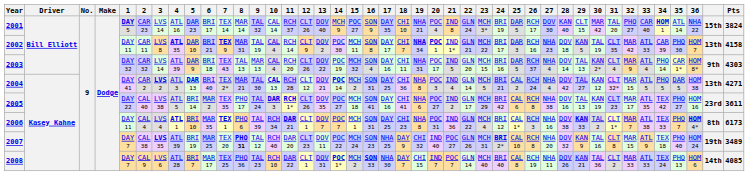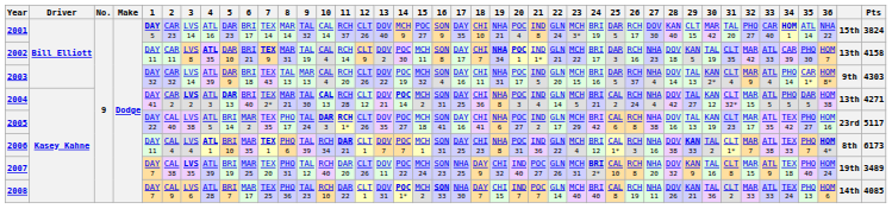 <table class="wikitable" style="text-align:center; font-size:75%">
 <tr>
 <th>Year</th>
 <th>Driver</th>
 <th>No.</th>
 <th>Make</th>
 <th>1</th>
 <th>2</th>
 <th>3</th>
 <th>4</th>
 <th>5</th>
 <th>6</th>
 <th>7</th>
 <th>8</th>
 <th>9</th>
 <th>10</th>
 <th>11</th>
 <th>12</th>
 <th>13</th>
 <th>14</th>
 <th>15</th>
 <th>16</th>
 <th>17</th>
 <th>18</th>
 <th>19</th>
 <th>20</th>
 <th>21</th>
 <th>22</th>
 <th>23</th>
 <th>24</th>
 <th>25</th>
 <th>26</th>
 <th>27</th>
 <th>28</th>
 <th>29</th>
 <th>30</th>
 <th>31</th>
 <th>32</th>
 <th>33</th>
 <th>34</th>
 <th>35</th>
 <th>36</th>
 <th></th>
 <th>Pts</th>
 </tr>
 <tr>
 <th><a href='#'>2001</a></th>
 <th rowspan=3><a href='#'>Bill Elliott</a></th>
 <th rowspan="8">9</th>
 <th rowspan="8"><a href='#'>Dodge</a></th>
 <td style="background:#DFDFDF;"><strong><a href='#'>DAY</a></strong><br><small>5</small></td>
 <td style="background:#CFCFFF;"><a href='#'>CAR</a><br><small>23</small></td>
 <td style="background:#DFFFDF;"><a href='#'>LVS</a><br><small>14</small></td>
 <td style="background:#DFFFDF;"><a href='#'>ATL</a><br><small>16</small></td>
 <td style="background:#CFCFFF;"><a href='#'>DAR</a><br><small>23</small></td>
 <td style="background:#DFFFDF;"><a href='#'>BRI</a><br><small>17</small></td>
 <td style="background:#DFFFDF;"><a href='#'>TEX</a><br><small>14</small></td>
 <td style="background:#DFFFDF;"><a href='#'>MAR</a><br><small>14</small></td>
 <td style="background:#CFCFFF;"><a href='#'>TAL</a><br><small>32</small></td>
 <td style="background:#DFFFDF;"><a href='#'>CAL</a><br><small>14</small></td>
 <td style="background:#CFCFFF;"><a href='#'>RCH</a><br><small>37</small></td>
 <td style="background:#CFCFFF;"><a href='#'>CLT</a><br><small>26</small></td>
 <td style="background:#CFCFFF;"><a href='#'>DOV</a><br><small>40</small></td>
 <td style="background:#FFDF9F;"><a href='#'>MCH</a><br><small>9</small></td>
 <td style="background:#CFCFFF;"><a href='#'>POC</a><br><small>27</small></td>
 <td style="background:#FFDF9F;"><a href='#'>SON</a><br><small>9</small></td>
 <td style="background:#CFCFFF;"><a href='#'>DAY</a><br><small>35</small></td>
 <td style="background:#FFDF9F;"><a href='#'>CHI</a><br><small>10</small></td>
 <td style="background:#CFCFFF;"><a href='#'>NHA</a><br><small>21</small></td>
 <td style="background:#DFDFDF;"><a href='#'>POC</a><br><small>4</small></td>
 <td style="background:#FFDF9F;"><a href='#'>IND</a><br><small>8</small></td>
 <td style="background:#CFCFFF;"><a href='#'>GLN</a><br><small>24</small></td>
 <td style="background:#DFDFDF;"><a href='#'>MCH</a><br><small>3*</small></td>
 <td style="background:#DFFFDF;"><a href='#'>BRI</a><br><small>19</small></td>
 <td style="background:#DFDFDF;"><a href='#'>DAR</a><br><small>5</small></td>
 <td style="background:#DFFFDF;"><a href='#'>RCH</a><br><small>17</small></td>
 <td style="background:#CFCFFF;"><a href='#'>DOV</a><br><small>30</small></td>
 <td style="background:#EFCFFF;"><a href='#'>KAN</a><br><small>40</small></td>
 <td style="background:#DFFFDF;"><a href='#'>CLT</a><br><small>15</small></td>
 <td style="background:#EFCFFF;"><a href='#'>MAR</a><br><small>42</small></td>
 <td style="background:#DFFFDF;"><a href='#'>TAL</a><br><small>20</small></td>
 <td style="background:#CFCFFF;"><a href='#'>PHO</a><br><small>27</small></td>
 <td style="background:#CFCFFF;"><a href='#'>CAR</a><br><small>40</small></td>
 <td style="background:#FFFFBF;"><strong><a href='#'>HOM</a></strong><br><small>1</small></td>
 <td style="background:#DFFFDF;"><a href='#'>ATL</a><br><small>14</small></td>
 <td style="background:#CFCFFF;"><a href='#'>NHA</a><br><small>22</small></td>
 <th>15th</th>
 <th>3824</th>
 </tr>
 <tr>
 <th><a href='#'>2002</a></th>
 <td style="background:#DFFFDF;"><a href='#'>DAY</a><br><small>11</small></td>
 <td style="background:#DFFFDF;"><a href='#'>CAR</a><br><small>11</small></td>
 <td style="background:#FFDF9F;"><a href='#'>LVS</a><br><small>8</small></td>
 <td style="background:#EFCFFF;"><strong><a href='#'>ATL</a></strong><br><small>35</small></td>
 <td style="background:#FFDF9F;"><a href='#'>DAR</a><br><small>10</small></td>
 <td style="background:#CFCFFF;"><a href='#'>BRI</a><br><small>21</small></td>
 <td style="background:#FFDF9F;"><strong><a href='#'>TEX</a></strong><br><small>9</small></td>
 <td style="background:#CFCFFF;"><a href='#'>MAR</a><br><small>31</small></td>
 <td style="background:#DFFFDF;"><a href='#'>TAL</a><br><small>19</small></td>
 <td style="background:#DFDFDF;"><a href='#'>CAL</a><br><small>4</small></td>
 <td style="background:#DFFFDF;"><a href='#'>RCH</a><br><small>14</small></td>
 <td style="background:#FFDF9F;"><a href='#'>CLT</a><br><small>9</small></td>
 <td style="background:#DFDFDF;"><a href='#'>DOV</a><br><small>2</small></td>
 <td style="background:#EFCFFF;"><a href='#'>POC</a><br><small>30</small></td>
 <td style="background:#DFFFDF;"><a href='#'>MCH</a><br><small>11</small></td>
 <td style="background:#FFDF9F;"><a href='#'>SON</a><br><small>8</small></td>
 <td style="background:#DFFFDF;"><a href='#'>DAY</a><br><small>17</small></td>
 <td style="background:#FFDF9F;"><a href='#'>CHI</a><br><small>7</small></td>
 <td style="background:#CFCFFF;"><strong><a href='#'>NHA</a></strong><br><small>34</small></td>
 <td style="background:#FFFFBF;"><strong><a href='#'>POC</a></strong><br><small>1</small></td>
 <td style="background:#FFFFBF;"><a href='#'>IND</a><br><small>1*</small></td>
 <td style="background:#CFCFFF;"><a href='#'>GLN</a><br><small>21</small></td>
 <td style="background:#CFCFFF;"><a href='#'>MCH</a><br><small>22</small></td>
 <td style="background:#DFFFDF;"><a href='#'>BRI</a><br><small>17</small></td>
 <td style="background:#DFDFDF;"><a href='#'>DAR</a><br><small>3</small></td>
 <td style="background:#DFFFDF;"><a href='#'>RCH</a><br><small>16</small></td>
 <td style="background:#CFCFFF;"><a href='#'>NHA</a><br><small>23</small></td>
 <td style="background:#DFFFDF;"><a href='#'>DOV</a><br><small>18</small></td>
 <td style="background:#DFDFDF;"><a href='#'>KAN</a><br><small>5</small></td>
 <td style="background:#DFFFDF;"><a href='#'>TAL</a><br><small>19</small></td>
 <td style="background:#CFCFFF;"><a href='#'>CLT</a><br><small>35</small></td>
 <td style="background:#EFCFFF;"><a href='#'>MAR</a><br><small>42</small></td>
 <td style="background:#CFCFFF;"><a href='#'>ATL</a><br><small>33</small></td>
 <td style="background:#EFCFFF;"><a href='#'>CAR</a><br><small>39</small></td>
 <td style="background:#CFCFFF;"><a href='#'>PHO</a><br><small>30</small></td>
 <td style="background:#FFDF9F;"><a href='#'>HOM</a><br><small>7</small></td>
 <th>13th</th>
 <th>4158</th>
 </tr>
 <tr>
 <th><a href='#'>2003</a></th>
 <td style="background:#CFCFFF;"><a href='#'>DAY</a><br><small>32</small></td>
 <td style="background:#CFCFFF;"><a href='#'>CAR</a><br><small>32</small></td>
 <td style="background:#DFFFDF;"><a href='#'>LVS</a><br><small>14</small></td>
 <td style="background:#EFCFFF;"><a href='#'>ATL</a><br><small>39</small></td>
 <td style="background:#FFDF9F;"><a href='#'>DAR</a><br><small>9</small></td>
 <td style="background:#DFFFDF;"><a href='#'>BRI</a><br><small>18</small></td>
 <td style="background:#EFCFFF;"><a href='#'>TEX</a><br><small>43</small></td>
 <td style="background:#DFFFDF;"><a href='#'>TAL</a><br><small>13</small></td>
 <td style="background:#DFFFDF;"><a href='#'>MAR</a><br><small>13</small></td>
 <td style="background:#DFDFDF;"><a href='#'>CAL</a><br><small>4</small></td>
 <td style="background:#DFFFDF;"><a href='#'>RCH</a><br><small>20</small></td>
 <td style="background:#CFCFFF;"><a href='#'>CLT</a><br><small>26</small></td>
 <td style="background:#CFCFFF;"><a href='#'>DOV</a><br><small>22</small></td>
 <td style="background:#DFFFDF;"><a href='#'>POC</a><br><small>19</small></td>
 <td style="background:#CFCFFF;"><a href='#'>MCH</a><br><small>32</small></td>
 <td style="background:#DFDFDF;"><a href='#'>SON</a><br><small>4</small></td>
 <td style="background:#DFFFDF;"><a href='#'>DAY</a><br><small>16</small></td>
 <td style="background:#DFFFDF;"><a href='#'>CHI</a><br><small>11</small></td>
 <td style="background:#CFCFFF;"><a href='#'>NHA</a><br><small>31</small></td>
 <td style="background:#DFFFDF;"><a href='#'>POC</a><br><small>17</small></td>
 <td style="background:#DFDFDF;"><a href='#'>IND</a><br><small>5</small></td>
 <td style="background:#DFFFDF;"><a href='#'>GLN</a><br><small>20</small></td>
 <td style="background:#DFFFDF;"><a href='#'>MCH</a><br><small>15</small></td>
 <td style="background:#DFFFDF;"><a href='#'>BRI</a><br><small>16</small></td>
 <td style="background:#DFDFDF;"><a href='#'>DAR</a><br><small>5</small></td>
 <td style="background:#CFCFFF;"><a href='#'>RCH</a><br><small>37</small></td>
 <td style="background:#DFDFDF;"><a href='#'>NHA</a><br><small>4</small></td>
 <td style="background:#DFFFDF;"><a href='#'>DOV</a><br><small>14</small></td>
 <td style="background:#DFFFDF;"><a href='#'>TAL</a><br><small>13</small></td>
 <td style="background:#DFDFDF;"><a href='#'>KAN</a><br><small>2*</small></td>
 <td style="background:#DFDFDF;"><a href='#'>CLT</a><br><small>4</small></td>
 <td style="background:#FFDF9F;"><a href='#'>MAR</a><br><small>9</small></td>
 <td style="background:#DFDFDF;"><a href='#'>ATL</a><br><small>4</small></td>
 <td style="background:#DFFFDF;"><a href='#'>PHO</a><br><small>14</small></td>
 <td style="background:#FFFFBF;"><a href='#'>CAR</a><br><small>1*</small></td>
 <td style="background:#FFDF9F;"><a href='#'>HOM</a><br><small>8*</small></td>
 <th>9th</th>
 <th>4303</th>
 </tr>
 <tr>
 <th><a href='#'>2004</a></th>
 <th rowspan="5"><a href='#'>Kasey Kahne</a></th>
 <td style="background:#EFCFFF;"><a href='#'>DAY</a><br><small>41</small></td>
 <td style="background:#DFDFDF;"><a href='#'>CAR</a><br><small>2</small></td>
 <td style="background:#DFDFDF;"><strong><a href='#'>LVS</a></strong><br><small>2</small></td>
 <td style="background:#DFDFDF;"><a href='#'>ATL</a><br><small>3</small></td>
 <td style="background:#DFFFDF;"><strong><a href='#'>DAR</a></strong><br><small>13</small></td>
 <td style="background:#EFCFFF;"><a href='#'>BRI</a><br><small>40</small></td>
 <td style="background:#DFDFDF;"><a href='#'>TEX</a><br><small>2*</small></td>
 <td style="background:#CFCFFF;"><a href='#'>MAR</a><br><small>21</small></td>
 <td style="background:#CFCFFF;"><a href='#'>TAL</a><br><small>30</small></td>
 <td style="background:#DFFFDF;"><strong><a href='#'>CAL</a></strong><br><small>13</small></td>
 <td style="background:#CFCFFF;"><a href='#'>RCH</a><br><small>28</small></td>
 <td style="background:#DFFFDF;"><a href='#'>CLT</a><br><small>12</small></td>
 <td style="background:#EFCFFF;"><a href='#'>DOV</a><br><small>21</small></td>
 <td style="background:#DFFFDF;"><strong><a href='#'>POC</a></strong><br><small>14</small></td>
 <td style="background:#DFDFDF;"><a href='#'>MCH</a><br><small>2</small></td>
 <td style="background:#CFCFFF;"><a href='#'>SON</a><br><small>31</small></td>
 <td style="background:#CFCFFF;"><a href='#'>DAY</a><br><small>25</small></td>
 <td style="background:#EFCFFF;"><a href='#'>CHI</a><br><small>36</small></td>
 <td style="background:#FFDF9F;"><a href='#'>NHA</a><br><small>8</small></td>
 <td style="background:#DFDFDF;"><a href='#'>POC</a><br><small>3</small></td>
 <td style="background:#DFDFDF;"><a href='#'>IND</a><br><small>4</small></td>
 <td style="background:#DFFFDF;"><a href='#'>GLN</a><br><small>14</small></td>
 <td style="background:#DFDFDF;"><a href='#'>MCH</a><br><small>5</small></td>
 <td style="background:#CFCFFF;"><a href='#'>BRI</a><br><small>21</small></td>
 <td style="background:#DFDFDF;"><a href='#'>CAL</a><br><small>2</small></td>
 <td style="background:#CFCFFF;"><a href='#'>RCH</a><br><small>24</small></td>
 <td style="background:#DFDFDF;"><a href='#'>NHA</a><br><small>4</small></td>
 <td style="background:#EFCFFF;"><a href='#'>DOV</a><br><small>42</small></td>
 <td style="background:#CFCFFF;"><a href='#'>TAL</a><br><small>27</small></td>
 <td style="background:#DFFFDF;"><a href='#'>KAN</a><br><small>12</small></td>
 <td style="background:#EFCFFF;"><a href='#'>CLT</a><br><small>32*</small></td>
 <td style="background:#DFFFDF;"><a href='#'>MAR</a><br><small>15</small></td>
 <td style="background:#DFDFDF;"><a href='#'>ATL</a><br><small>5</small></td>
 <td style="background:#DFDFDF;"><a href='#'>PHO</a><br><small>5</small></td>
 <td style="background:#DFDFDF;"><a href='#'>DAR</a><br><small>5</small></td>
 <td style="background:#EFCFFF;"><a href='#'>HOM</a><br><small>38</small></td>
 <th>13th</th>
 <th>4271</th>
 </tr>
 <tr>
 <th><a href='#'>2005</a></th>
 <td style="background:#CFCFFF;"><a href='#'>DAY</a><br><small>22</small></td>
 <td style="background:#EFCFFF;"><a href='#'>CAL</a><br><small>40</small></td>
 <td style="background:#EFCFFF;"><a href='#'>LVS</a><br><small>38</small></td>
 <td style="background:#DFDFDF;"><a href='#'>ATL</a><br><small>5</small></td>
 <td style="background:#DFFFDF;"><a href='#'>BRI</a><br><small>14</small></td>
 <td style="background:#DFDFDF;"><a href='#'>MAR</a><br><small>2</small></td>
 <td style="background:#EFCFFF;"><a href='#'>TEX</a><br><small>35</small></td>
 <td style="background:#DFFFDF;"><a href='#'>PHO</a><br><small>17</small></td>
 <td style="background:#CFCFFF;"><a href='#'>TAL</a><br><small>24</small></td>
 <td style="background:#DFDFDF;"><strong><a href='#'>DAR</a></strong><br><small>3</small></td>
 <td style="background:#FFFFBF;"><strong><a href='#'>RCH</a></strong><br><small>1*</small></td>
 <td style="background:#CFCFFF;"><a href='#'>CLT</a><br><small>26</small></td>
 <td style="background:#EFCFFF;"><a href='#'>DOV</a><br><small>35</small></td>
 <td style="background:#CFCFFF;"><a href='#'>POC</a><br><small>27</small></td>
 <td style="background:#DFFFDF;"><a href='#'>MCH</a><br><small>18</small></td>
 <td style="background:#CFCFFF;"><a href='#'>SON</a><br><small>41</small></td>
 <td style="background:#DFFFDF;"><a href='#'>DAY</a><br><small>16</small></td>
 <td style="background:#EFCFFF;"><a href='#'>CHI</a><br><small>41</small></td>
 <td style="background:#FFDF9F;"><a href='#'>NHA</a><br><small>6</small></td>
 <td style="background:#CFCFFF;"><a href='#'>POC</a><br><small>27</small></td>
 <td style="background:#DFDFDF;"><a href='#'>IND</a><br><small>2</small></td>
 <td style="background:#DFFFDF;"><a href='#'>GLN</a><br><small>17</small></td>
 <td style="background:#CFCFFF;"><a href='#'>MCH</a><br><small>29</small></td>
 <td style="background:#EFCFFF;"><a href='#'>BRI</a><br><small>42</small></td>
 <td style="background:#FFDF9F;"><a href='#'>CAL</a><br><small>6</small></td>
 <td style="background:#FFDF9F;"><a href='#'>RCH</a><br><small>8</small></td>
 <td style="background:#EFCFFF;"><a href='#'>NHA</a><br><small>38</small></td>
 <td style="background:#DFFFDF;"><a href='#'>DOV</a><br><small>16</small></td>
 <td style="background:#DFFFDF;"><a href='#'>TAL</a><br><small>13</small></td>
 <td style="background:#DFFFDF;"><a href='#'>KAN</a><br><small>19</small></td>
 <td style="background:#CFCFFF;"><a href='#'>CLT</a><br><small>23</small></td>
 <td style="background:#DFFFDF;"><a href='#'>MAR</a><br><small>17</small></td>
 <td style="background:#EFCFFF;"><a href='#'>ATL</a><br><small>35</small></td>
 <td style="background:#EFCFFF;"><a href='#'>TEX</a><br><small>42</small></td>
 <td style="background:#CFCFFF;"><a href='#'>PHO</a><br><small>27</small></td>
 <td style="background:#DFFFDF;"><a href='#'>HOM</a><br><small>16</small></td>
 <th>23rd</th>
-<th>3611</th>
+<th>5117</th>
 </tr>
 <tr>
 <th><a href='#'>2006</a></th>
 <td style="background:#DFFFDF;"><a href='#'>DAY</a><br><small>11</small></td>
 <td style="background:#DFDFDF;"><a href='#'>CAL</a><br><small>4</small></td>
 <td style="background:#DFDFDF;"><a href='#'>LVS</a><br><small>4</small></td>
 <td style="background:#FFFFBF;"><strong><a href='#'>ATL</a></strong><br><small>1</small></td>
 <td style="background:#FFDF9F;"><a href='#'>BRI</a><br><small>10</small></td>
 <td style="background:#EFCFFF;"><a href='#'>MAR</a><br><small>35</small></td>
 <td style="background:#FFFFBF;"><strong><a href='#'>TEX</a></strong><br><small>1</small></td>
 <td style="background:#FFDF9F;"><a href='#'>PHO</a><br><small>6</small></td>
 <td style="background:#EFCFFF;"><a href='#'>TAL</a><br><small>39</small></td>
 <td style="background:#CFCFFF;"><a href='#'>RCH</a><br><small>34</small></td>
 <td style="background:#CFCFFF;"><strong><a href='#'>DAR</a></strong><br><small>21</small></td>
 <td style="background:#FFFFBF;"><a href='#'>CLT</a><br><small>1</small></td>
 <td style="background:#FFDF9F;"><a href='#'>DOV</a><br><small>7</small></td>
 <td style="background:#FFDF9F;"><a href='#'>POC</a><br><small>7</small></td>
 <td style="background:#FFFFBF;"><a href='#'>MCH</a><br><small>1</small></td>
 <td style="background:#CFCFFF;"><a href='#'>SON</a><br><small>31</small></td>
 <td style="background:#CFCFFF;"><a href='#'>DAY</a><br><small>25</small></td>
 <td style="background:#CFCFFF;"><a href='#'>CHI</a><br><small>23</small></td>
 <td style="background:#FFDF9F;"><a href='#'>NHA</a><br><small>8</small></td>
 <td style="background:#CFCFFF;"><a href='#'>POC</a><br><small>31</small></td>
 <td style="background:#EFCFFF;"><a href='#'>IND</a><br><small>36</small></td>
 <td style="background:#CFCFFF;"><a href='#'>GLN</a><br><small>22</small></td>
 <td style="background:#DFDFDF;"><a href='#'>MCH</a><br><small>4</small></td>
 <td style="background:#DFFFDF;"><a href='#'>BRI</a><br><small>12</small></td>
 <td style="background:#FFFFBF;"><a href='#'>CAL</a><br><small>1*</small></td>
 <td style="background:#DFDFDF;"><a href='#'>RCH</a><br><small>3</small></td>
 <td style="background:#DFFFDF;"><a href='#'>NHA</a><br><small>16</small></td>
 <td style="background:#EFCFFF;"><a href='#'>DOV</a><br><small>38</small></td>
 <td style="background:#CFCFFF;"><strong><a href='#'>KAN</a></strong><br><small>33</small></td>
 <td style="background:#DFDFDF;"><a href='#'>TAL</a><br><small>2</small></td>
 <td style="background:#FFFFBF;"><a href='#'>CLT</a><br><small>1*</small></td>
 <td style="background:#FFDF9F;"><a href='#'>MAR</a><br><small>7</small></td>
 <td style="background:#EFCFFF;"><a href='#'>ATL</a><br><small>38</small></td>
 <td style="background:#EFCFFF;"><a href='#'>TEX</a><br><small>33</small></td>
 <td style="background:#FFDF9F;"><a href='#'>PHO</a><br><small>7</small></td>
 <td style="background:#DFDFDF;"><strong><a href='#'>HOM</a></strong><br><small>4*</small></td>
 <th>8th</th>
 <th>6173</th>
 </tr>
 <tr>
 <th><a href='#'>2007</a></th>
 <td style="background:#FFDF9F;"><a href='#'>DAY</a><br><small>7</small></td>
 <td style="background:#EFCFFF;"><a href='#'>CAL</a><br><small>38</small></td>
 <td style="background:#EFCFFF;"><strong><a href='#'>LVS</a></strong><br><small>35</small></td>
 <td style="background:#CFCFFF;"><a href='#'>ATL</a><br><small>39</small></td>
 <td style="background:#DFFFDF;"><a href='#'>BRI</a><br><small>19</small></td>
 <td style="background:#CFCFFF;"><a href='#'>MAR</a><br><small>25</small></td>
 <td style="background:#DFFFDF;"><a href='#'>TEX</a><br><small>20</small></td>
-<td style="background:#CFCFFF;"><strong><a href='#'>PHO</a><br><small>31</small></strong></td>
+<td style="background:#CFCFFF;"><a href='#'>PHO</a><br><small>31</small></td>
 <td style="background:#DFFFDF;"><a href='#'>TAL</a><br><small>12</small></td>
 <td style="background:#EFCFFF;"><a href='#'>RCH</a><br><small>40</small></td>
 <td style="background:#DFFFDF;"><a href='#'>DAR</a><br><small>20</small></td>
-<td style="background:#CFCFFF;"><a href='#'>CLT</a><br><small>23</small></td>
+<td style="background:#CFCFFF;"><a href='#'>CLT</a><br><small>26</small></td>
 <td style="background:#DFFFDF;"><a href='#'>DOV</a><br><small>11</small></td>
 <td style="background:#CFCFFF;"><a href='#'>POC</a><br><small>22</small></td>
 <td style="background:#CFCFFF;"><a href='#'>MCH</a><br><small>24</small></td>
 <td style="background:#CFCFFF;"><a href='#'>SON</a><br><small>23</small></td>
 <td style="background:#CFCFFF;"><a href='#'>NHA</a><br><small>25</small></td>
 <td style="background:#FFDF9F;"><a href='#'>DAY</a><br><small>9</small></td>
 <td style="background:#CFCFFF;"><a href='#'>CHI</a><br><small>32</small></td>
 <td style="background:#EFCFFF;"><a href='#'>IND</a><br><small>40</small></td>
 <td style="background:#CFCFFF;"><a href='#'>POC</a><br><small>27</small></td>
 <td style="background:#CFCFFF;"><a href='#'>GLN</a><br><small>26</small></td>
 <td style="background:#CFCFFF;"><a href='#'>MCH</a><br><small>31</small></td>
 <td style="background:#DFDFDF;"><strong><a href='#'>BRI</a></strong><br><small>2*</small></td>
 <td style="background:#FFDF9F;"><a href='#'>CAL</a><br><small>10</small></td>
 <td style="background:#FFDF9F;"><a href='#'>RCH</a><br><small>8</small></td>
 <td style="background:#DFFFDF;"><a href='#'>NHA</a><br><small>20</small></td>
 <td style="background:#EFCFFF;"><a href='#'>DOV</a><br><small>32</small></td>
 <td style="background:#FFDF9F;"><a href='#'>KAN</a><br><small>9</small></td>
 <td style="background:#DFFFDF;"><a href='#'>TAL</a><br><small>16</small></td>
 <td style="background:#FFDF9F;"><a href='#'>CLT</a><br><small>8</small></td>
 <td style="background:#DFFFDF;"><a href='#'>MAR</a><br><small>15</small></td>
 <td style="background:#FFDF9F;"><a href='#'>ATL</a><br><small>9</small></td>
 <td style="background:#DFFFDF;"><a href='#'>TEX</a><br><small>18</small></td>
 <td style="background:#EFCFFF;"><a href='#'>PHO</a><br><small>40</small></td>
 <td style="background:#CFCFFF;"><a href='#'>HOM</a><br><small>24</small></td>
 <th>19th</th>
 <th>3489</th>
 </tr>
 <tr>
 <th><a href='#'>2008</a></th>
 <td style="background:#FFDF9F;"><a href='#'>DAY</a><br><small>7</small></td>
 <td style="background:#FFDF9F;"><a href='#'>CAL</a><br><small>9</small></td>
 <td style="background:#FFDF9F;"><a href='#'>LVS</a><br><small>6</small></td>
 <td style="background:#CFCFFF;"><a href='#'>ATL</a><br><small>28</small></td>
 <td style="background:#FFDF9F;"><a href='#'>BRI</a><br><small>7</small></td>
 <td style="background:#DFFFDF;"><a href='#'>MAR</a><br><small>17</small></td>
 <td style="background:#CFCFFF;"><a href='#'>TEX</a><br><small>25</small></td>
 <td style="background:#CFCFFF;"><a href='#'>PHO</a><br><small>36</small></td>
 <td style="background:#CFCFFF;"><a href='#'>TAL</a><br><small>23</small></td>
 <td style="background:#FFDF9F;"><a href='#'>RCH</a><br><small>10</small></td>
 <td style="background:#CFCFFF;"><a href='#'>DAR</a><br><small>22</small></td>
 <td style="background:#FFFFBF;"><a href='#'>CLT</a><br><small>1</small></td>
 <td style="background:#CFCFFF;"><a href='#'>DOV</a><br><small>31</small></td>
 <td style="background:#FFFFBF;"><strong><a href='#'>POC</a></strong><br><small>1*</small></td>
 <td style="background:#DFDFDF;"><a href='#'>MCH</a><br><small>2</small></td>
 <td style="background:#CFCFFF;"><strong><a href='#'>SON</a></strong><br><small>33</small></td>
 <td style="background:#CFCFFF;"><a href='#'>NHA</a><br><small>30</small></td>
 <td style="background:#FFDF9F;"><a href='#'>DAY</a><br><small>7</small></td>
 <td style="background:#DFFFDF;"><a href='#'>CHI</a><br><small>15</small></td>
 <td style="background:#FFDF9F;"><a href='#'>IND</a><br><small>7</small></td>
 <td style="background:#FFDF9F;"><a href='#'>POC</a><br><small>7</small></td>
 <td style="background:#DFFFDF;"><a href='#'>GLN</a><br><small>14</small></td>
 <td style="background:#EFCFFF;"><a href='#'>MCH</a><br><small>40</small></td>
 <td style="background:#EFCFFF;"><a href='#'>BRI</a><br><small>40</small></td>
 <td style="background:#FFDF9F;"><a href='#'>CAL</a><br><small>8</small></td>
 <td style="background:#DFFFDF;"><a href='#'>RCH</a><br><small>19</small></td>
 <td style="background:#DFFFDF;"><a href='#'>NHA</a><br><small>11</small></td>
 <td style="background:#CFCFFF;"><a href='#'>DOV</a><br><small>26</small></td>
 <td style="background:#CFCFFF;"><a href='#'>KAN</a><br><small>21</small></td>
 <td style="background:#EFCFFF;"><a href='#'>TAL</a><br><small>36</small></td>
 <td style="background:#DFDFDF;"><a href='#'>CLT</a><br><small>2</small></td>
 <td style="background:#EFCFFF;"><a href='#'>MAR</a><br><small>33</small></td>
 <td style="background:#CFCFFF;"><a href='#'>ATL</a><br><small>33</small></td>
 <td style="background:#CFCFFF;"><a href='#'>TEX</a><br><small>24</small></td>
 <td style="background:#DFFFDF;"><a href='#'>PHO</a><br><small>13</small></td>
 <td style="background:#FFDF9F;"><a href='#'>HOM</a><br><small>6</small></td>
 <th>14th</th>
 <th>4085</th>
 </tr>
 </table>
